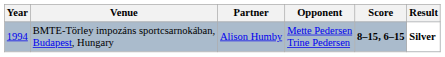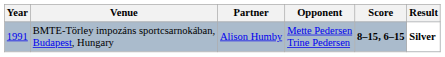 <table class="sortable wikitable" style="font-size: 90%;">
 <tr>
 <th>Year</th>
 <th>Venue</th>
 <th>Partner</th>
 <th>Opponent</th>
 <th>Score</th>
 <th>Result</th>
 </tr>
 <tr style="background:#AABBCC">
-<td align="center"><a href='#'>1994</a></td>
+<td align="center"><a href='#'>1991</a></td>
 <td align="left">BMTE-Törley impozáns sportcsarnokában, <br><a href='#'>Budapest</a>, Hungary</td>
 <td align="left"> <a href='#'>Alison Humby</a></td>
 <td align="left"> <a href='#'>Mette Pedersen</a><br> <a href='#'>Trine Pedersen</a></td>
 <td align="left"><strong>8–15, 6–15</strong></td>
 <td style="text-align:left; background:white"> <strong>Silver</strong></td>
 </tr>
 </table>
